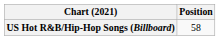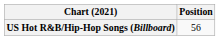 <table class="wikitable plainrowheaders" style="text-align:center">
 <tr>
 <th scope="col">Chart (2021)</th>
 <th scope="col">Position</th>
 </tr>
 <tr>
 <th scope="row">US Hot R&B/Hip-Hop Songs (<em>Billboard</em>)</th>
-<td>58</td>
+<td>56</td>
 </tr>
 </table>
